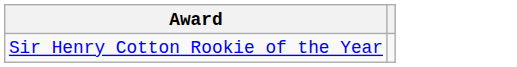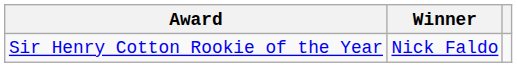 <table class="wikitable">
 <tr>
 <th>Award</th>
+<th>Winner</th>
 <th></th>
 </tr>
 <tr>
 <td><a href='#'>Sir Henry Cotton Rookie of the Year</a></td>
+<td> <a href='#'>Nick Faldo</a></td>
 <td></td>
 </tr>
 </table>
